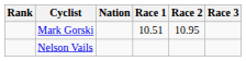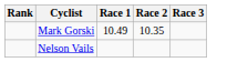 <table class="wikitable sortable" style="text-align:center">
 <tr>
 <th>Rank</th>
 <th>Cyclist</th>
-<th>Nation</th>
 <th>Race 1</th>
 <th>Race 2</th>
 <th>Race 3</th>
 </tr>
 <tr>
 <td></td>
 <td align=left><a href='#'>Mark Gorski</a></td>
-<td align=left></td>
-<td>10.51</td>
-<td>10.95</td>
+<td>10.49</td>
+<td>10.35</td>
 <td></td>
 </tr>
 <tr>
 <td></td>
 <td align=left><a href='#'>Nelson Vails</a></td>
-<td align=left></td>
 <td></td>
 <td></td>
 <td></td>
 </tr>
 </table>
